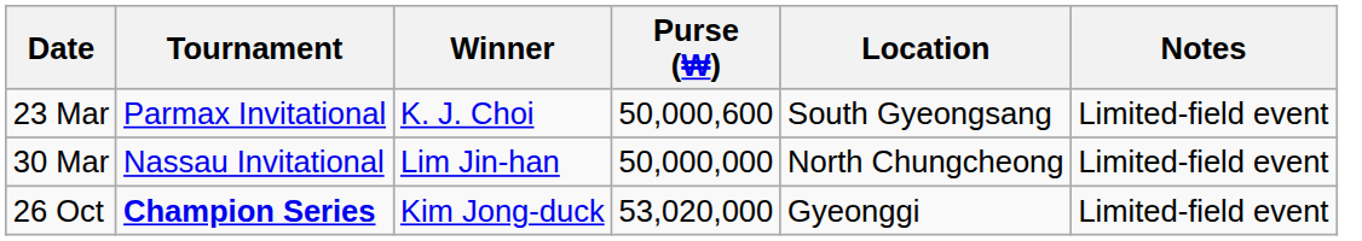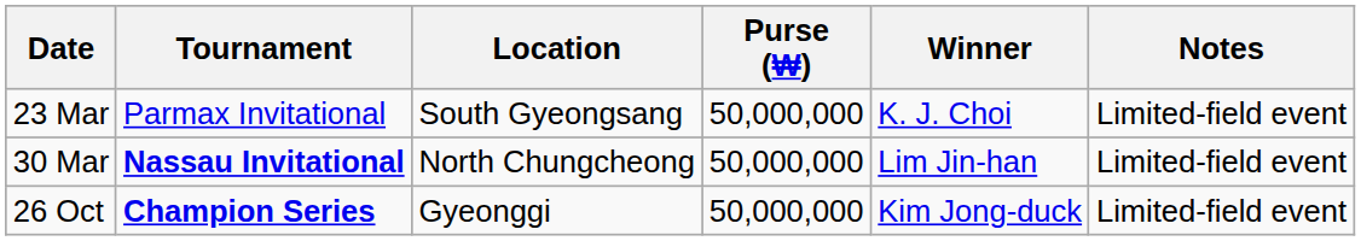 <table class="wikitable" style="font-size:95%">
 <tr>
 <th>Date</th>
 <th>Tournament</th>
+<th>Location</th>
+<th>Purse<br>(<a href='#'>₩</a>)</th>
 <th>Winner</th>
-<th>Purse<br>(<a href='#'>₩</a>)</th>
-<th>Location</th>
 <th>Notes</th>
 </tr>
 <tr>
 <td>23 Mar</td>
 <td><a href='#'>Parmax Invitational</a></td>
+<td>South Gyeongsang</td>
+<td align=right>50,000,000</td>
 <td> <a href='#'>K. J. Choi</a></td>
-<td align=right>50,000,600</td>
-<td>South Gyeongsang</td>
 <td>Limited-field event</td>
 </tr>
 <tr>
 <td>30 Mar</td>
-<td><a href='#'>Nassau Invitational</a></td>
+<td><strong><a href='#'>Nassau Invitational</a></strong></td>
+<td>North Chungcheong</td>
+<td align=right>50,000,000</td>
 <td> <a href='#'>Lim Jin-han</a></td>
-<td align=right>50,000,000</td>
-<td>North Chungcheong</td>
 <td>Limited-field event</td>
 </tr>
 <tr>
 <td>26 Oct</td>
 <td><strong><a href='#'>Champion Series</a></strong></td>
+<td>Gyeonggi</td>
+<td align=right>50,000,000</td>
 <td> <a href='#'>Kim Jong-duck</a></td>
-<td align=right>53,020,000</td>
-<td>Gyeonggi</td>
 <td>Limited-field event</td>
 </tr>
 </table>
